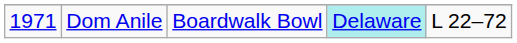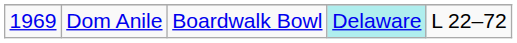 <table class="wikitable" style="text-align:center">
 <tr>
 </tr>
 <tr>
-<td><a href='#'>1971</a></td>
+<td><a href='#'>1969</a></td>
 <td><a href='#'>Dom Anile</a></td>
 <td><a href='#'>Boardwalk Bowl</a></td>
 <td style="background: paleturquoise;"><a href='#'>Delaware</a></td>
 <td>L 22–72</td>
 </tr>
 </table>
